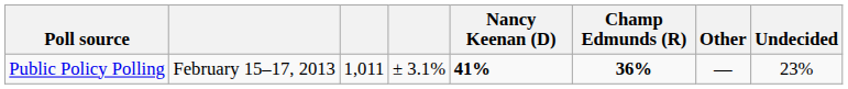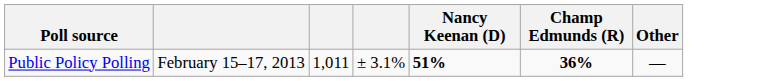 <table class="wikitable">
 <tr valign= bottom>
 <th>Poll source</th>
 <th></th>
 <th></th>
 <th></th>
 <th style="width:100px;">Nancy<br>Keenan (D)</th>
 <th style="width:100px;">Champ<br>Edmunds (R)</th>
 <th>Other</th>
-<th>Undecided</th>
 </tr>
 <tr>
 <td><a href='#'>Public Policy Polling</a></td>
 <td align=center>February 15–17, 2013</td>
 <td align=center>1,011</td>
 <td align=center>± 3.1%</td>
-<td><strong>41%</strong></td>
+<td><strong>51%</strong></td>
 <td align=center><strong>36%</strong></td>
 <td align=center>—</td>
-<td align=center>23%</td>
 </tr>
 </table>
